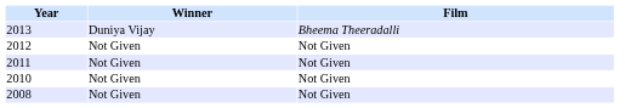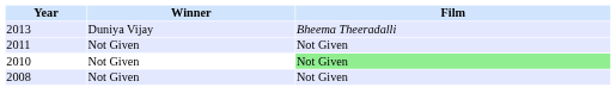 <table cellspacing="1" cellpadding="1" border="0" width="50%">
 <tr bgcolor="#d1e4fd">
 <th>Year</th>
 <th>Winner</th>
 <th>Film</th>
 </tr>
 <tr bgcolor="#e4e8ff">
 <td>2013</td>
 <td>Duniya Vijay</td>
 <td><em>Bheema Theeradalli</em></td>
 </tr>
-<tr>
-<td>2012</td>
-<td>Not Given</td>
-<td>Not Given</td>
-<td></td>
-</tr>
 <tr bgcolor="#e4e8ff">
 <td>2011</td>
 <td>Not Given</td>
 <td>Not Given</td>
 </tr>
 <tr>
 <td>2010</td>
 <td>Not Given</td>
-<td>Not Given</td>
+<td style="background: lightgreen;">Not Given</td>
 </tr>
 <tr bgcolor="#e4e8ff">
 <td>2008</td>
 <td>Not Given</td>
 <td>Not Given</td>
 </tr>
 </table>
